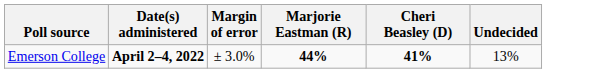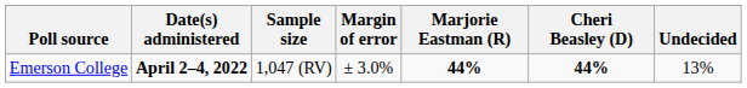 <table class="wikitable" style="font-size:90%;text-align:center;">
 <tr valign=bottom>
 <th>Poll source</th>
 <th>Date(s)<br>administered</th>
+<th>Sample<br>size</th>
 <th>Margin<br>of error</th>
 <th style="width:100px;">Marjorie<br>Eastman (R)</th>
 <th style="width:100px;">Cheri<br>Beasley (D)</th>
 <th>Undecided</th>
 </tr>
 <tr>
 <td style="text-align:left;"><a href='#'>Emerson College</a></td>
 <td><strong>April 2–4, 2022</strong></td>
+<td>1,047 (RV)</td>
 <td>± 3.0%</td>
 <td><strong>44%</strong></td>
-<td><strong>41%</strong></td>
+<td><strong>44%</strong></td>
 <td>13%</td>
 </tr>
 </table>
